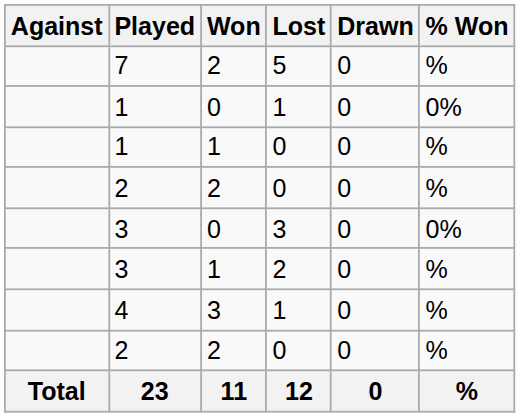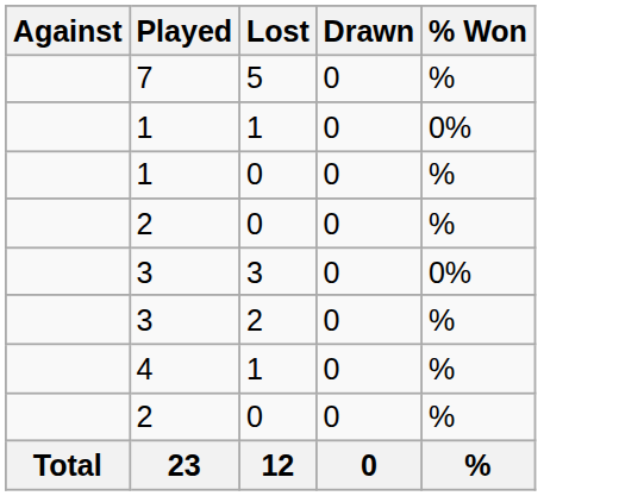 <table class="sortable wikitable" style="font-size: 87%;">
 <tr>
 <th>Against</th>
 <th>Played</th>
-<th>Won</th>
 <th>Lost</th>
 <th>Drawn</th>
 <th>% Won</th>
 </tr>
 <tr>
 <td align="left"></td>
 <td>7</td>
-<td>2</td>
 <td>5</td>
 <td>0</td>
 <td>%</td>
 </tr>
 <tr>
 <td align="left"></td>
 <td>1</td>
-<td>0</td>
 <td>1</td>
 <td>0</td>
 <td>0%</td>
 </tr>
 <tr>
 <td align="left"></td>
-<td>1</td>
 <td>1</td>
 <td>0</td>
 <td>0</td>
 <td>%</td>
 </tr>
 <tr>
 <td align="left"></td>
 <td>2</td>
-<td>2</td>
 <td>0</td>
 <td>0</td>
 <td>%</td>
 </tr>
 <tr>
 <td align="left"></td>
 <td>3</td>
-<td>0</td>
 <td>3</td>
 <td>0</td>
 <td>0%</td>
 </tr>
 <tr>
 <td align="left"></td>
 <td>3</td>
-<td>1</td>
 <td>2</td>
 <td>0</td>
 <td>%</td>
 </tr>
 <tr>
 <td align="left"></td>
 <td>4</td>
-<td>3</td>
 <td>1</td>
 <td>0</td>
 <td>%</td>
 </tr>
 <tr>
 <td align="left"></td>
-<td>2</td>
 <td>2</td>
 <td>0</td>
 <td>0</td>
 <td>%</td>
 </tr>
 <tr>
 <th>Total</th>
 <th><strong>23</strong></th>
-<th><strong>11</strong></th>
 <th><strong>12</strong></th>
 <th><strong>0</strong></th>
 <th><strong>%</strong></th>
 </tr>
 </table>
